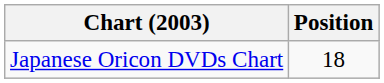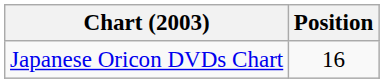 <table class="wikitable" style="text-align:center">
 <tr>
 <th>Chart (2003)</th>
 <th>Position</th>
 </tr>
 <tr>
 <td align="left"><a href='#'>Japanese Oricon DVDs Chart</a></td>
-<td>18</td>
+<td>16</td>
 </tr>
 </table>
